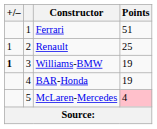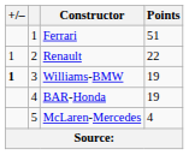 <table class="wikitable" style="font-size: 85%;">
 <tr>
 <th scope="col">+/–</th>
 <th scope="col"></th>
 <th scope="col">Constructor</th>
 <th scope="col">Points</th>
 </tr>
 <tr>
 <td></td>
 <td align="center">1</td>
 <td> <a href='#'>Ferrari</a></td>
 <td>51</td>
 </tr>
 <tr>
 <td> 1</td>
 <td align="center">2</td>
 <td> <a href='#'>Renault</a></td>
-<td>25</td>
+<td>22</td>
 </tr>
 <tr>
 <td><strong> 1</strong></td>
 <td align="center">3</td>
 <td> <a href='#'>Williams</a>-<a href='#'>BMW</a></td>
 <td>19</td>
 </tr>
 <tr>
 <td></td>
 <td align="center">4</td>
 <td> <a href='#'>BAR</a>-<a href='#'>Honda</a></td>
 <td>19</td>
 </tr>
 <tr>
 <td></td>
 <td align="center">5</td>
 <td> <a href='#'>McLaren</a>-<a href='#'>Mercedes</a></td>
-<td style="background: pink;">4</td>
+<td>4</td>
 </tr>
 <tr>
 <th colspan=4>Source: </th>
 </tr>
 </table>
